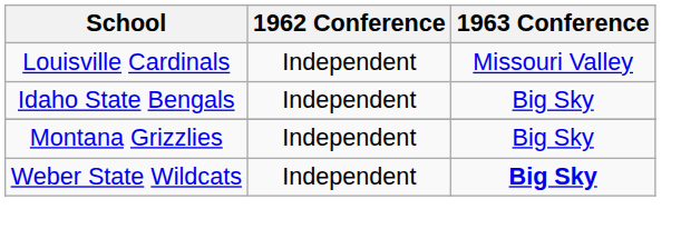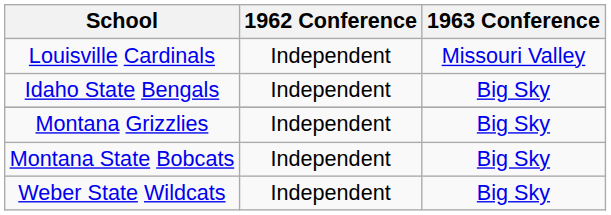 <table class="wikitable sortable">
 <tr>
 <th>School</th>
 <th>1962 Conference</th>
 <th>1963 Conference</th>
 </tr>
 <tr style="text-align:center;">
 <td><a href='#'>Louisville</a> <a href='#'>Cardinals</a></td>
 <td>Independent</td>
 <td><a href='#'>Missouri Valley</a></td>
 </tr>
 <tr style="text-align:center;">
 <td><a href='#'>Idaho State</a> <a href='#'>Bengals</a></td>
 <td>Independent</td>
 <td><a href='#'>Big Sky</a></td>
 </tr>
 <tr style="text-align:center;">
 </tr>
 <tr style="text-align:center;">
 <td><a href='#'>Montana</a> <a href='#'>Grizzlies</a></td>
 <td>Independent</td>
 <td><a href='#'>Big Sky</a></td>
 </tr>
 <tr style="text-align:center;">
+<td><a href='#'>Montana State</a> <a href='#'>Bobcats</a></td>
+<td>Independent</td>
+<td><a href='#'>Big Sky</a></td>
+</tr>
+<tr style="text-align:center;">
 <td><a href='#'>Weber State</a> <a href='#'>Wildcats</a></td>
 <td>Independent</td>
-<td><strong><a href='#'>Big Sky</a></strong></td>
+<td><a href='#'>Big Sky</a></td>
 </tr>
 </table>
